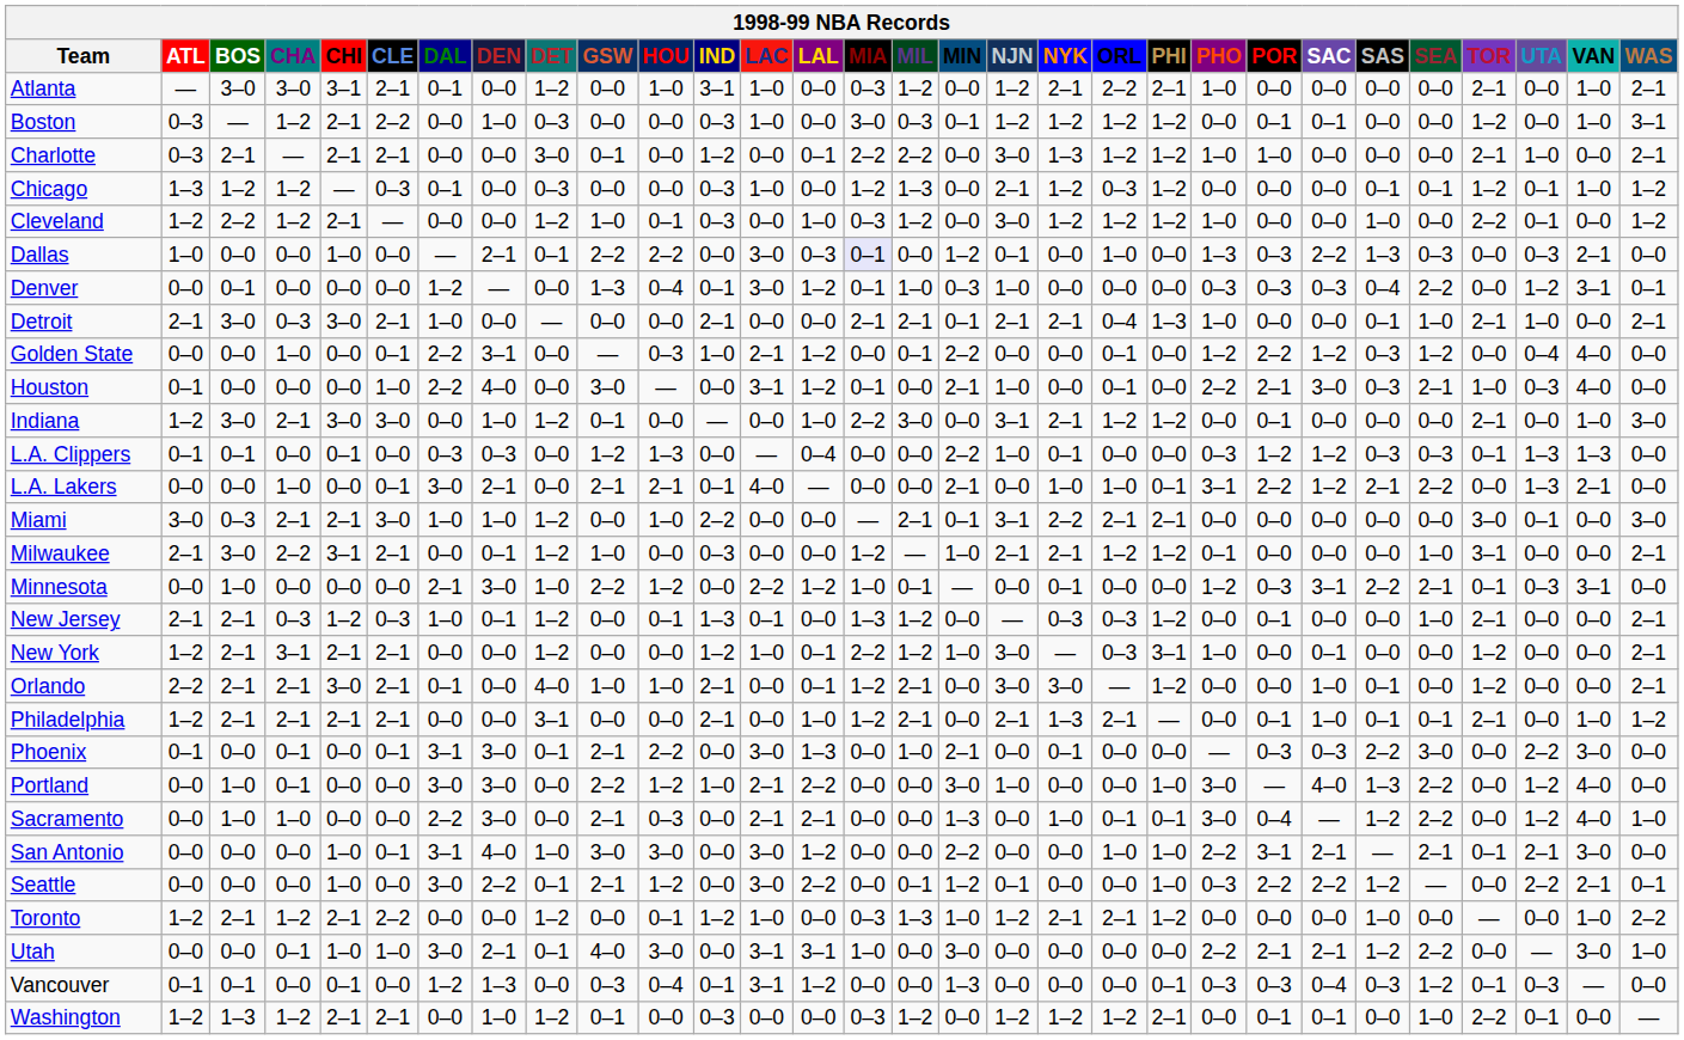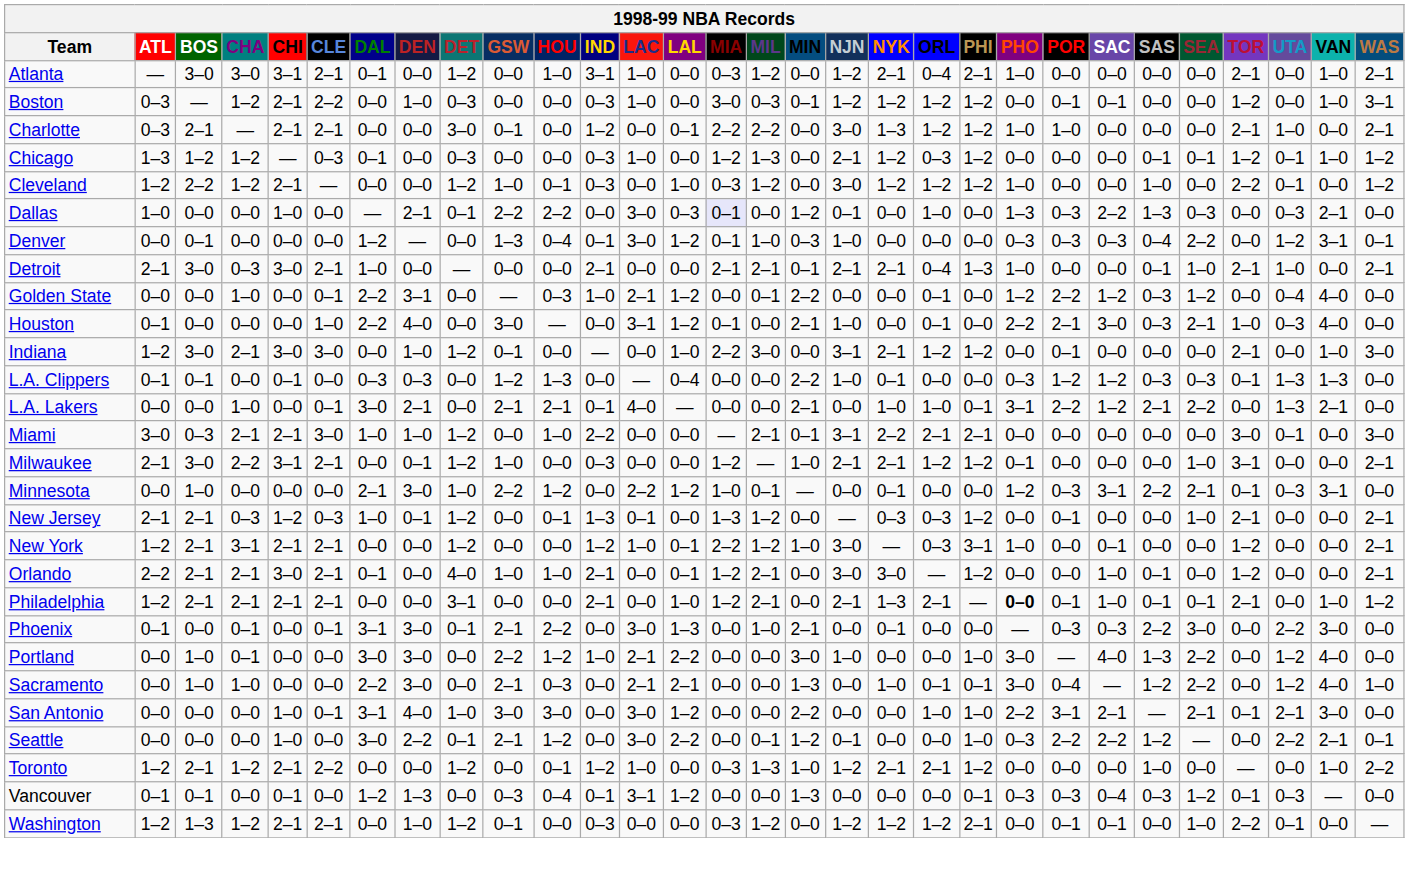 <table class="wikitable" style="font-size:90%; text-align:center;">
 <tr>
 <th colspan=30>1998-99 NBA Records</th>
 </tr>
 <tr>
 <th width=100>Team</th>
 <th style="background:#FF0000;color:#FFFFFF;width=35">ATL</th>
 <th style="background:#006400;color:#FFFFFF;width=35">BOS</th>
 <th style="background:#008080;color:#800080;width=35">CHA</th>
 <th style="background:#FF0000;color:#000000;width=35">CHI</th>
 <th style="background:#000000;color:#5787DC;width=35">CLE</th>
 <th style="background:#00008B;color:#008000;width=35">DAL</th>
 <th style="background:#141A44;color:#BC2224;width=35">DEN</th>
 <th style="background:#0C7674;color:#BB222C;width=35">DET</th>
 <th style="background:#072E63;color:#DC5A34;width=35">GSW</th>
 <th style="background:#002366;color:#FF0000;width=35">HOU</th>
 <th style="background:#000080;color:#FFD700;width=35">IND</th>
 <th style="background:#F9160D;color:#1A2E8B;width=35">LAC</th>
 <th style="background:#800080;color:#FFD700;width=35">LAL</th>
 <th style="background:#000000;color:#8B0000;width=35">MIA</th>
 <th style="background:#00471B;color:#5C378A;width=35">MIL</th>
 <th style="background:#044D80;color:#000000;width=35">MIN</th>
 <th style="background:#12305B;color:#C4CED4;width=35">NJN</th>
 <th style="background:#0000FF;color:#FF8C00;width=35">NYK</th>
 <th style="background:#0000FF;color:#000000;width=35">ORL</th>
 <th style="background:#000000;color:#BB9754;width=35">PHI</th>
 <th style="background:#800080;color:#FF4500;width=35">PHO</th>
 <th style="background:#000000;color:#FF0000;width=35">POR</th>
 <th style="background:#6846A8;color:#FFFFFF;width=35">SAC</th>
 <th style="background:#000000;color:#C0C0C0;width=35">SAS</th>
 <th style="background:#005831;color:#992634;width=35">SEA</th>
 <th style="background:#7436BF;color:#BE0F34;width=35">TOR</th>
 <th style="background:#644A9C;color:#149BC7;width=35">UTA</th>
 <th style="background:#0CB2AC;color:#000000;width=35">VAN</th>
 <th style="background:#044D7D;color:#BC7A44;width=35">WAS</th>
 </tr>
 <tr>
 <td style="text-align:left;"><a href='#'>Atlanta</a></td>
 <td>—</td>
 <td>3–0</td>
 <td>3–0</td>
 <td>3–1</td>
 <td>2–1</td>
 <td>0–1</td>
 <td>0–0</td>
 <td>1–2</td>
 <td>0–0</td>
 <td>1–0</td>
 <td>3–1</td>
 <td>1–0</td>
 <td>0–0</td>
 <td>0–3</td>
 <td>1–2</td>
 <td>0–0</td>
 <td>1–2</td>
 <td>2–1</td>
-<td>2–2</td>
+<td>0–4</td>
 <td>2–1</td>
 <td>1–0</td>
 <td>0–0</td>
 <td>0–0</td>
 <td>0–0</td>
 <td>0–0</td>
 <td>2–1</td>
 <td>0–0</td>
 <td>1–0</td>
 <td>2–1</td>
 </tr>
 <tr>
 <td style="text-align:left;"><a href='#'>Boston</a></td>
 <td>0–3</td>
 <td>—</td>
 <td>1–2</td>
 <td>2–1</td>
 <td>2–2</td>
 <td>0–0</td>
 <td>1–0</td>
 <td>0–3</td>
 <td>0–0</td>
 <td>0–0</td>
 <td>0–3</td>
 <td>1–0</td>
 <td>0–0</td>
 <td>3–0</td>
 <td>0–3</td>
 <td>0–1</td>
 <td>1–2</td>
 <td>1–2</td>
 <td>1–2</td>
 <td>1–2</td>
 <td>0–0</td>
 <td>0–1</td>
 <td>0–1</td>
 <td>0–0</td>
 <td>0–0</td>
 <td>1–2</td>
 <td>0–0</td>
 <td>1–0</td>
 <td>3–1</td>
 </tr>
 <tr>
 <td style="text-align:left;"><a href='#'>Charlotte</a></td>
 <td>0–3</td>
 <td>2–1</td>
 <td>—</td>
 <td>2–1</td>
 <td>2–1</td>
 <td>0–0</td>
 <td>0–0</td>
 <td>3–0</td>
 <td>0–1</td>
 <td>0–0</td>
 <td>1–2</td>
 <td>0–0</td>
 <td>0–1</td>
 <td>2–2</td>
 <td>2–2</td>
 <td>0–0</td>
 <td>3–0</td>
 <td>1–3</td>
 <td>1–2</td>
 <td>1–2</td>
 <td>1–0</td>
 <td>1–0</td>
 <td>0–0</td>
 <td>0–0</td>
 <td>0–0</td>
 <td>2–1</td>
 <td>1–0</td>
 <td>0–0</td>
 <td>2–1</td>
 </tr>
 <tr>
 <td style="text-align:left;"><a href='#'>Chicago</a></td>
 <td>1–3</td>
 <td>1–2</td>
 <td>1–2</td>
 <td>—</td>
 <td>0–3</td>
 <td>0–1</td>
 <td>0–0</td>
 <td>0–3</td>
 <td>0–0</td>
 <td>0–0</td>
 <td>0–3</td>
 <td>1–0</td>
 <td>0–0</td>
 <td>1–2</td>
 <td>1–3</td>
 <td>0–0</td>
 <td>2–1</td>
 <td>1–2</td>
 <td>0–3</td>
 <td>1–2</td>
 <td>0–0</td>
 <td>0–0</td>
 <td>0–0</td>
 <td>0–1</td>
 <td>0–1</td>
 <td>1–2</td>
 <td>0–1</td>
 <td>1–0</td>
 <td>1–2</td>
 </tr>
 <tr>
 <td style="text-align:left;"><a href='#'>Cleveland</a></td>
 <td>1–2</td>
 <td>2–2</td>
 <td>1–2</td>
 <td>2–1</td>
 <td>—</td>
 <td>0–0</td>
 <td>0–0</td>
 <td>1–2</td>
 <td>1–0</td>
 <td>0–1</td>
 <td>0–3</td>
 <td>0–0</td>
 <td>1–0</td>
 <td>0–3</td>
 <td>1–2</td>
 <td>0–0</td>
 <td>3–0</td>
 <td>1–2</td>
 <td>1–2</td>
 <td>1–2</td>
 <td>1–0</td>
 <td>0–0</td>
 <td>0–0</td>
 <td>1–0</td>
 <td>0–0</td>
 <td>2–2</td>
 <td>0–1</td>
 <td>0–0</td>
 <td>1–2</td>
 </tr>
 <tr>
 <td style="text-align:left;"><a href='#'>Dallas</a></td>
 <td>1–0</td>
 <td>0–0</td>
 <td>0–0</td>
 <td>1–0</td>
 <td>0–0</td>
 <td>—</td>
 <td>2–1</td>
 <td>0–1</td>
 <td>2–2</td>
 <td>2–2</td>
 <td>0–0</td>
 <td>3–0</td>
 <td>0–3</td>
 <td style="background: lavender;">0–1</td>
 <td>0–0</td>
 <td>1–2</td>
 <td>0–1</td>
 <td>0–0</td>
 <td>1–0</td>
 <td>0–0</td>
 <td>1–3</td>
 <td>0–3</td>
 <td>2–2</td>
 <td>1–3</td>
 <td>0–3</td>
 <td>0–0</td>
 <td>0–3</td>
 <td>2–1</td>
 <td>0–0</td>
 </tr>
 <tr>
 <td style="text-align:left;"><a href='#'>Denver</a></td>
 <td>0–0</td>
 <td>0–1</td>
 <td>0–0</td>
 <td>0–0</td>
 <td>0–0</td>
 <td>1–2</td>
 <td>—</td>
 <td>0–0</td>
 <td>1–3</td>
 <td>0–4</td>
 <td>0–1</td>
 <td>3–0</td>
 <td>1–2</td>
 <td>0–1</td>
 <td>1–0</td>
 <td>0–3</td>
 <td>1–0</td>
 <td>0–0</td>
 <td>0–0</td>
 <td>0–0</td>
 <td>0–3</td>
 <td>0–3</td>
 <td>0–3</td>
 <td>0–4</td>
 <td>2–2</td>
 <td>0–0</td>
 <td>1–2</td>
 <td>3–1</td>
 <td>0–1</td>
 </tr>
 <tr>
 <td style="text-align:left;"><a href='#'>Detroit</a></td>
 <td>2–1</td>
 <td>3–0</td>
 <td>0–3</td>
 <td>3–0</td>
 <td>2–1</td>
 <td>1–0</td>
 <td>0–0</td>
 <td>—</td>
 <td>0–0</td>
 <td>0–0</td>
 <td>2–1</td>
 <td>0–0</td>
 <td>0–0</td>
 <td>2–1</td>
 <td>2–1</td>
 <td>0–1</td>
 <td>2–1</td>
 <td>2–1</td>
 <td>0–4</td>
 <td>1–3</td>
 <td>1–0</td>
 <td>0–0</td>
 <td>0–0</td>
 <td>0–1</td>
 <td>1–0</td>
 <td>2–1</td>
 <td>1–0</td>
 <td>0–0</td>
 <td>2–1</td>
 </tr>
 <tr>
 <td style="text-align:left;"><a href='#'>Golden State</a></td>
 <td>0–0</td>
 <td>0–0</td>
 <td>1–0</td>
 <td>0–0</td>
 <td>0–1</td>
 <td>2–2</td>
 <td>3–1</td>
 <td>0–0</td>
 <td>—</td>
 <td>0–3</td>
 <td>1–0</td>
 <td>2–1</td>
 <td>1–2</td>
 <td>0–0</td>
 <td>0–1</td>
 <td>2–2</td>
 <td>0–0</td>
 <td>0–0</td>
 <td>0–1</td>
 <td>0–0</td>
 <td>1–2</td>
 <td>2–2</td>
 <td>1–2</td>
 <td>0–3</td>
 <td>1–2</td>
 <td>0–0</td>
 <td>0–4</td>
 <td>4–0</td>
 <td>0–0</td>
 </tr>
 <tr>
 <td style="text-align:left;"><a href='#'>Houston</a></td>
 <td>0–1</td>
 <td>0–0</td>
 <td>0–0</td>
 <td>0–0</td>
 <td>1–0</td>
 <td>2–2</td>
 <td>4–0</td>
 <td>0–0</td>
 <td>3–0</td>
 <td>—</td>
 <td>0–0</td>
 <td>3–1</td>
 <td>1–2</td>
 <td>0–1</td>
 <td>0–0</td>
 <td>2–1</td>
 <td>1–0</td>
 <td>0–0</td>
 <td>0–1</td>
 <td>0–0</td>
 <td>2–2</td>
 <td>2–1</td>
 <td>3–0</td>
 <td>0–3</td>
 <td>2–1</td>
 <td>1–0</td>
 <td>0–3</td>
 <td>4–0</td>
 <td>0–0</td>
 </tr>
 <tr>
 <td style="text-align:left;"><a href='#'>Indiana</a></td>
 <td>1–2</td>
 <td>3–0</td>
 <td>2–1</td>
 <td>3–0</td>
 <td>3–0</td>
 <td>0–0</td>
 <td>1–0</td>
 <td>1–2</td>
 <td>0–1</td>
 <td>0–0</td>
 <td>—</td>
 <td>0–0</td>
 <td>1–0</td>
 <td>2–2</td>
 <td>3–0</td>
 <td>0–0</td>
 <td>3–1</td>
 <td>2–1</td>
 <td>1–2</td>
 <td>1–2</td>
 <td>0–0</td>
 <td>0–1</td>
 <td>0–0</td>
 <td>0–0</td>
 <td>0–0</td>
 <td>2–1</td>
 <td>0–0</td>
 <td>1–0</td>
 <td>3–0</td>
 </tr>
 <tr>
 <td style="text-align:left;"><a href='#'>L.A. Clippers</a></td>
 <td>0–1</td>
 <td>0–1</td>
 <td>0–0</td>
 <td>0–1</td>
 <td>0–0</td>
 <td>0–3</td>
 <td>0–3</td>
 <td>0–0</td>
 <td>1–2</td>
 <td>1–3</td>
 <td>0–0</td>
 <td>—</td>
 <td>0–4</td>
 <td>0–0</td>
 <td>0–0</td>
 <td>2–2</td>
 <td>1–0</td>
 <td>0–1</td>
 <td>0–0</td>
 <td>0–0</td>
 <td>0–3</td>
 <td>1–2</td>
 <td>1–2</td>
 <td>0–3</td>
 <td>0–3</td>
 <td>0–1</td>
 <td>1–3</td>
 <td>1–3</td>
 <td>0–0</td>
 </tr>
 <tr>
 <td style="text-align:left;"><a href='#'>L.A. Lakers</a></td>
 <td>0–0</td>
 <td>0–0</td>
 <td>1–0</td>
 <td>0–0</td>
 <td>0–1</td>
 <td>3–0</td>
 <td>2–1</td>
 <td>0–0</td>
 <td>2–1</td>
 <td>2–1</td>
 <td>0–1</td>
 <td>4–0</td>
 <td>—</td>
 <td>0–0</td>
 <td>0–0</td>
 <td>2–1</td>
 <td>0–0</td>
 <td>1–0</td>
 <td>1–0</td>
 <td>0–1</td>
 <td>3–1</td>
 <td>2–2</td>
 <td>1–2</td>
 <td>2–1</td>
 <td>2–2</td>
 <td>0–0</td>
 <td>1–3</td>
 <td>2–1</td>
 <td>0–0</td>
 </tr>
 <tr>
 <td style="text-align:left;"><a href='#'>Miami</a></td>
 <td>3–0</td>
 <td>0–3</td>
 <td>2–1</td>
 <td>2–1</td>
 <td>3–0</td>
 <td>1–0</td>
 <td>1–0</td>
 <td>1–2</td>
 <td>0–0</td>
 <td>1–0</td>
 <td>2–2</td>
 <td>0–0</td>
 <td>0–0</td>
 <td>—</td>
 <td>2–1</td>
 <td>0–1</td>
 <td>3–1</td>
 <td>2–2</td>
 <td>2–1</td>
 <td>2–1</td>
 <td>0–0</td>
 <td>0–0</td>
 <td>0–0</td>
 <td>0–0</td>
 <td>0–0</td>
 <td>3–0</td>
 <td>0–1</td>
 <td>0–0</td>
 <td>3–0</td>
 </tr>
 <tr>
 <td style="text-align:left;"><a href='#'>Milwaukee</a></td>
 <td>2–1</td>
 <td>3–0</td>
 <td>2–2</td>
 <td>3–1</td>
 <td>2–1</td>
 <td>0–0</td>
 <td>0–1</td>
 <td>1–2</td>
 <td>1–0</td>
 <td>0–0</td>
 <td>0–3</td>
 <td>0–0</td>
 <td>0–0</td>
 <td>1–2</td>
 <td>—</td>
 <td>1–0</td>
 <td>2–1</td>
 <td>2–1</td>
 <td>1–2</td>
 <td>1–2</td>
 <td>0–1</td>
 <td>0–0</td>
 <td>0–0</td>
 <td>0–0</td>
 <td>1–0</td>
 <td>3–1</td>
 <td>0–0</td>
 <td>0–0</td>
 <td>2–1</td>
 </tr>
 <tr>
 <td style="text-align:left;"><a href='#'>Minnesota</a></td>
 <td>0–0</td>
 <td>1–0</td>
 <td>0–0</td>
 <td>0–0</td>
 <td>0–0</td>
 <td>2–1</td>
 <td>3–0</td>
 <td>1–0</td>
 <td>2–2</td>
 <td>1–2</td>
 <td>0–0</td>
 <td>2–2</td>
 <td>1–2</td>
 <td>1–0</td>
 <td>0–1</td>
 <td>—</td>
 <td>0–0</td>
 <td>0–1</td>
 <td>0–0</td>
 <td>0–0</td>
 <td>1–2</td>
 <td>0–3</td>
 <td>3–1</td>
 <td>2–2</td>
 <td>2–1</td>
 <td>0–1</td>
 <td>0–3</td>
 <td>3–1</td>
 <td>0–0</td>
 </tr>
 <tr>
 <td style="text-align:left;"><a href='#'>New Jersey</a></td>
 <td>2–1</td>
 <td>2–1</td>
 <td>0–3</td>
 <td>1–2</td>
 <td>0–3</td>
 <td>1–0</td>
 <td>0–1</td>
 <td>1–2</td>
 <td>0–0</td>
 <td>0–1</td>
 <td>1–3</td>
 <td>0–1</td>
 <td>0–0</td>
 <td>1–3</td>
 <td>1–2</td>
 <td>0–0</td>
 <td>—</td>
 <td>0–3</td>
 <td>0–3</td>
 <td>1–2</td>
 <td>0–0</td>
 <td>0–1</td>
 <td>0–0</td>
 <td>0–0</td>
 <td>1–0</td>
 <td>2–1</td>
 <td>0–0</td>
 <td>0–0</td>
 <td>2–1</td>
 </tr>
 <tr>
 <td style="text-align:left;"><a href='#'>New York</a></td>
 <td>1–2</td>
 <td>2–1</td>
 <td>3–1</td>
 <td>2–1</td>
 <td>2–1</td>
 <td>0–0</td>
 <td>0–0</td>
 <td>1–2</td>
 <td>0–0</td>
 <td>0–0</td>
 <td>1–2</td>
 <td>1–0</td>
 <td>0–1</td>
 <td>2–2</td>
 <td>1–2</td>
 <td>1–0</td>
 <td>3–0</td>
 <td>—</td>
 <td>0–3</td>
 <td>3–1</td>
 <td>1–0</td>
 <td>0–0</td>
 <td>0–1</td>
 <td>0–0</td>
 <td>0–0</td>
 <td>1–2</td>
 <td>0–0</td>
 <td>0–0</td>
 <td>2–1</td>
 </tr>
 <tr>
 <td style="text-align:left;"><a href='#'>Orlando</a></td>
 <td>2–2</td>
 <td>2–1</td>
 <td>2–1</td>
 <td>3–0</td>
 <td>2–1</td>
 <td>0–1</td>
 <td>0–0</td>
 <td>4–0</td>
 <td>1–0</td>
 <td>1–0</td>
 <td>2–1</td>
 <td>0–0</td>
 <td>0–1</td>
 <td>1–2</td>
 <td>2–1</td>
 <td>0–0</td>
 <td>3–0</td>
 <td>3–0</td>
 <td>—</td>
 <td>1–2</td>
 <td>0–0</td>
 <td>0–0</td>
 <td>1–0</td>
 <td>0–1</td>
 <td>0–0</td>
 <td>1–2</td>
 <td>0–0</td>
 <td>0–0</td>
 <td>2–1</td>
 </tr>
 <tr>
 <td style="text-align:left;"><a href='#'>Philadelphia</a></td>
 <td>1–2</td>
 <td>2–1</td>
 <td>2–1</td>
 <td>2–1</td>
 <td>2–1</td>
 <td>0–0</td>
 <td>0–0</td>
 <td>3–1</td>
 <td>0–0</td>
 <td>0–0</td>
 <td>2–1</td>
 <td>0–0</td>
 <td>1–0</td>
 <td>1–2</td>
 <td>2–1</td>
 <td>0–0</td>
 <td>2–1</td>
 <td>1–3</td>
 <td>2–1</td>
 <td>—</td>
-<td>0–0</td>
+<td><strong>0–0</strong></td>
 <td>0–1</td>
 <td>1–0</td>
 <td>0–1</td>
 <td>0–1</td>
 <td>2–1</td>
 <td>0–0</td>
 <td>1–0</td>
 <td>1–2</td>
 </tr>
 <tr>
 <td style="text-align:left;"><a href='#'>Phoenix</a></td>
 <td>0–1</td>
 <td>0–0</td>
 <td>0–1</td>
 <td>0–0</td>
 <td>0–1</td>
 <td>3–1</td>
 <td>3–0</td>
 <td>0–1</td>
 <td>2–1</td>
 <td>2–2</td>
 <td>0–0</td>
 <td>3–0</td>
 <td>1–3</td>
 <td>0–0</td>
 <td>1–0</td>
 <td>2–1</td>
 <td>0–0</td>
 <td>0–1</td>
 <td>0–0</td>
 <td>0–0</td>
 <td>—</td>
 <td>0–3</td>
 <td>0–3</td>
 <td>2–2</td>
 <td>3–0</td>
 <td>0–0</td>
 <td>2–2</td>
 <td>3–0</td>
 <td>0–0</td>
 </tr>
 <tr>
 <td style="text-align:left;"><a href='#'>Portland</a></td>
 <td>0–0</td>
 <td>1–0</td>
 <td>0–1</td>
 <td>0–0</td>
 <td>0–0</td>
 <td>3–0</td>
 <td>3–0</td>
 <td>0–0</td>
 <td>2–2</td>
 <td>1–2</td>
 <td>1–0</td>
 <td>2–1</td>
 <td>2–2</td>
 <td>0–0</td>
 <td>0–0</td>
 <td>3–0</td>
 <td>1–0</td>
 <td>0–0</td>
 <td>0–0</td>
 <td>1–0</td>
 <td>3–0</td>
 <td>—</td>
 <td>4–0</td>
 <td>1–3</td>
 <td>2–2</td>
 <td>0–0</td>
 <td>1–2</td>
 <td>4–0</td>
 <td>0–0</td>
 </tr>
 <tr>
 <td style="text-align:left;"><a href='#'>Sacramento</a></td>
 <td>0–0</td>
 <td>1–0</td>
 <td>1–0</td>
 <td>0–0</td>
 <td>0–0</td>
 <td>2–2</td>
 <td>3–0</td>
 <td>0–0</td>
 <td>2–1</td>
 <td>0–3</td>
 <td>0–0</td>
 <td>2–1</td>
 <td>2–1</td>
 <td>0–0</td>
 <td>0–0</td>
 <td>1–3</td>
 <td>0–0</td>
 <td>1–0</td>
 <td>0–1</td>
 <td>0–1</td>
 <td>3–0</td>
 <td>0–4</td>
 <td>—</td>
 <td>1–2</td>
 <td>2–2</td>
 <td>0–0</td>
 <td>1–2</td>
 <td>4–0</td>
 <td>1–0</td>
 </tr>
 <tr>
 <td style="text-align:left;"><a href='#'>San Antonio</a></td>
 <td>0–0</td>
 <td>0–0</td>
 <td>0–0</td>
 <td>1–0</td>
 <td>0–1</td>
 <td>3–1</td>
 <td>4–0</td>
 <td>1–0</td>
 <td>3–0</td>
 <td>3–0</td>
 <td>0–0</td>
 <td>3–0</td>
 <td>1–2</td>
 <td>0–0</td>
 <td>0–0</td>
 <td>2–2</td>
 <td>0–0</td>
 <td>0–0</td>
 <td>1–0</td>
 <td>1–0</td>
 <td>2–2</td>
 <td>3–1</td>
 <td>2–1</td>
 <td>—</td>
 <td>2–1</td>
 <td>0–1</td>
 <td>2–1</td>
 <td>3–0</td>
 <td>0–0</td>
 </tr>
 <tr>
 <td style="text-align:left;"><a href='#'>Seattle</a></td>
 <td>0–0</td>
 <td>0–0</td>
 <td>0–0</td>
 <td>1–0</td>
 <td>0–0</td>
 <td>3–0</td>
 <td>2–2</td>
 <td>0–1</td>
 <td>2–1</td>
 <td>1–2</td>
 <td>0–0</td>
 <td>3–0</td>
 <td>2–2</td>
 <td>0–0</td>
 <td>0–1</td>
 <td>1–2</td>
 <td>0–1</td>
 <td>0–0</td>
 <td>0–0</td>
 <td>1–0</td>
 <td>0–3</td>
 <td>2–2</td>
 <td>2–2</td>
 <td>1–2</td>
 <td>—</td>
 <td>0–0</td>
 <td>2–2</td>
 <td>2–1</td>
 <td>0–1</td>
 </tr>
 <tr>
 <td style="text-align:left;"><a href='#'>Toronto</a></td>
 <td>1–2</td>
 <td>2–1</td>
 <td>1–2</td>
 <td>2–1</td>
 <td>2–2</td>
 <td>0–0</td>
 <td>0–0</td>
 <td>1–2</td>
 <td>0–0</td>
 <td>0–1</td>
 <td>1–2</td>
 <td>1–0</td>
 <td>0–0</td>
 <td>0–3</td>
 <td>1–3</td>
 <td>1–0</td>
 <td>1–2</td>
 <td>2–1</td>
 <td>2–1</td>
 <td>1–2</td>
 <td>0–0</td>
 <td>0–0</td>
 <td>0–0</td>
 <td>1–0</td>
 <td>0–0</td>
 <td>—</td>
 <td>0–0</td>
 <td>1–0</td>
 <td>2–2</td>
 </tr>
 <tr>
-<td style="text-align:left;"><a href='#'>Utah</a></td>
-<td>0–0</td>
-<td>0–0</td>
-<td>0–1</td>
-<td>1–0</td>
-<td>1–0</td>
-<td>3–0</td>
-<td>2–1</td>
-<td>0–1</td>
-<td>4–0</td>
-<td>3–0</td>
-<td>0–0</td>
-<td>3–1</td>
-<td>3–1</td>
-<td>1–0</td>
-<td>0–0</td>
-<td>3–0</td>
-<td>0–0</td>
-<td>0–0</td>
-<td>0–0</td>
-<td>0–0</td>
-<td>2–2</td>
-<td>2–1</td>
-<td>2–1</td>
-<td>1–2</td>
-<td>2–2</td>
-<td>0–0</td>
-<td>—</td>
-<td>3–0</td>
-<td>1–0</td>
-</tr>
-<tr>
 <td style="text-align:left;">Vancouver</td>
 <td>0–1</td>
 <td>0–1</td>
 <td>0–0</td>
 <td>0–1</td>
 <td>0–0</td>
 <td>1–2</td>
 <td>1–3</td>
 <td>0–0</td>
 <td>0–3</td>
 <td>0–4</td>
 <td>0–1</td>
 <td>3–1</td>
 <td>1–2</td>
 <td>0–0</td>
 <td>0–0</td>
 <td>1–3</td>
 <td>0–0</td>
 <td>0–0</td>
 <td>0–0</td>
 <td>0–1</td>
 <td>0–3</td>
 <td>0–3</td>
 <td>0–4</td>
 <td>0–3</td>
 <td>1–2</td>
 <td>0–1</td>
 <td>0–3</td>
 <td>—</td>
 <td>0–0</td>
 </tr>
 <tr>
 <td style="text-align:left;"><a href='#'>Washington</a></td>
 <td>1–2</td>
 <td>1–3</td>
 <td>1–2</td>
 <td>2–1</td>
 <td>2–1</td>
 <td>0–0</td>
 <td>1–0</td>
 <td>1–2</td>
 <td>0–1</td>
 <td>0–0</td>
 <td>0–3</td>
 <td>0–0</td>
 <td>0–0</td>
 <td>0–3</td>
 <td>1–2</td>
 <td>0–0</td>
 <td>1–2</td>
 <td>1–2</td>
 <td>1–2</td>
 <td>2–1</td>
 <td>0–0</td>
 <td>0–1</td>
 <td>0–1</td>
 <td>0–0</td>
 <td>1–0</td>
 <td>2–2</td>
 <td>0–1</td>
 <td>0–0</td>
 <td>—</td>
 </tr>
 </table>
